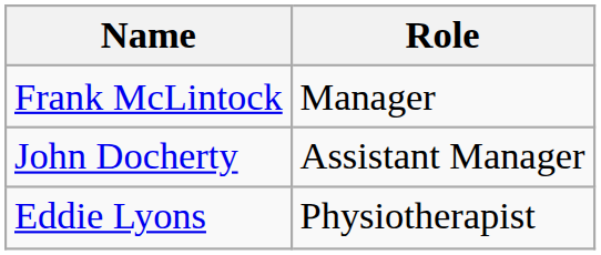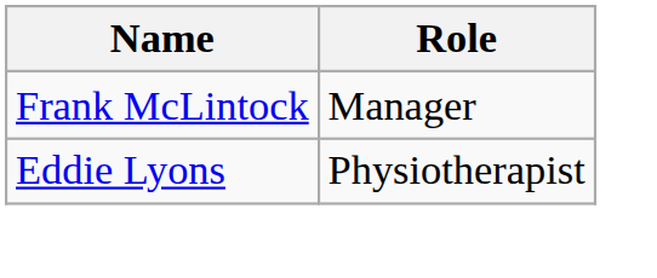 <table class="wikitable">
 <tr>
 <th>Name</th>
 <th>Role</th>
 </tr>
 <tr>
 <td> <a href='#'>Frank McLintock</a></td>
 <td>Manager</td>
 </tr>
 <tr>
-<td> <a href='#'>John Docherty</a></td>
-<td>Assistant Manager</td>
-</tr>
-<tr>
 <td> <a href='#'>Eddie Lyons</a></td>
 <td>Physiotherapist</td>
 </tr>
 </table>
